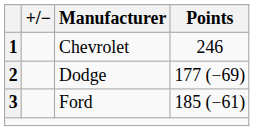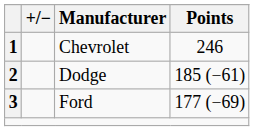 <table class="wikitable sortable">
 <tr>
 </tr>
 <tr>
 <th scope="col"></th>
 <th scope="col">+/−</th>
 <th scope="col">Manufacturer</th>
 <th scope="col">Points</th>
 </tr>
 <tr>
 <th scope="row">1</th>
 <td align="left"></td>
 <td>Chevrolet</td>
 <td style="text-align:center;">246</td>
 </tr>
 <tr>
 <th scope="row">2</th>
 <td align="left"></td>
 <td>Dodge</td>
-<td style="text-align:center;">177 (−69)</td>
+<td style="text-align:center;">185 (−61)</td>
 </tr>
 <tr>
 <th scope="row">3</th>
 <td align="left"></td>
 <td>Ford</td>
-<td style="text-align:center;">185 (−61)</td>
+<td style="text-align:center;">177 (−69)</td>
 </tr>
 <tr class="sortbottom">
 <td colspan="9"></td>
 </tr>
 </table>
